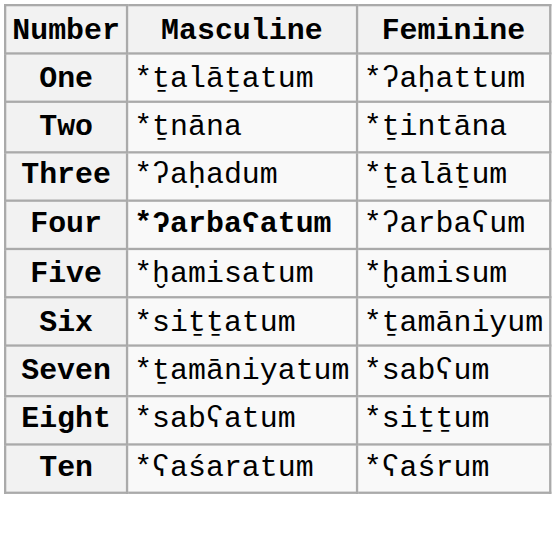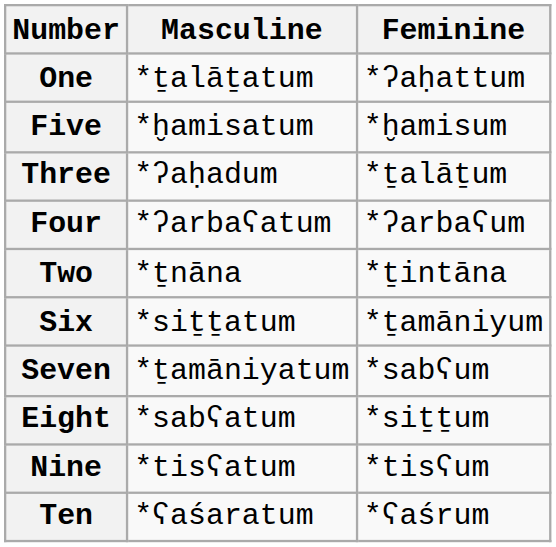 <table class="wikitable">
 <tr>
 <th>Number</th>
 <th>Masculine</th>
 <th>Feminine</th>
 </tr>
 <tr>
 <th>One</th>
 <td>*ṯalāṯatum</td>
 <td>*ʔaḥattum</td>
 </tr>
 <tr>
-<th>Two</th>
-<td>*ṯnāna</td>
-<td>*ṯintāna</td>
+<th>Five</th>
+<td>*ḫamisatum</td>
+<td>*ḫamisum</td>
 </tr>
 <tr>
 <th>Three</th>
 <td>*ʔaḥadum</td>
 <td>*ṯalāṯum</td>
 </tr>
 <tr>
 <th>Four</th>
-<td><strong>*ʔarbaʕatum</strong></td>
+<td>*ʔarbaʕatum</td>
 <td>*ʔarbaʕum</td>
 </tr>
 <tr>
-<th>Five</th>
-<td>*ḫamisatum</td>
-<td>*ḫamisum</td>
+<th>Two</th>
+<td>*ṯnāna</td>
+<td>*ṯintāna</td>
 </tr>
 <tr>
 <th>Six</th>
 <td>*siṯṯatum</td>
 <td>*ṯamāniyum</td>
 </tr>
 <tr>
 <th>Seven</th>
 <td>*ṯamāniyatum</td>
 <td>*sabʕum</td>
 </tr>
 <tr>
 <th>Eight</th>
 <td>*sabʕatum</td>
 <td>*siṯṯum</td>
 </tr>
 <tr>
+<th>Nine</th>
+<td>*tisʕatum</td>
+<td>*tisʕum</td>
+</tr>
+<tr>
 <th>Ten</th>
 <td>*ʕaśaratum</td>
 <td>*ʕaśrum</td>
 </tr>
 </table>
